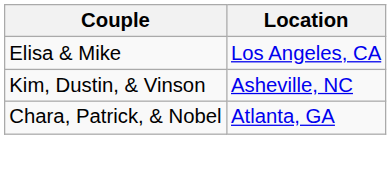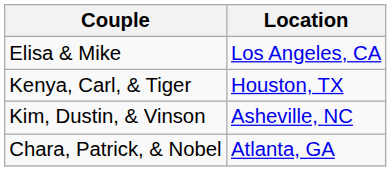 <table class="wikitable">
 <tr>
 <th>Couple</th>
 <th>Location</th>
 </tr>
 <tr>
 <td>Elisa & Mike</td>
 <td><a href='#'>Los Angeles, CA</a></td>
 </tr>
 <tr>
+<td>Kenya, Carl, & Tiger</td>
+<td><a href='#'>Houston, TX</a></td>
+</tr>
+<tr>
 <td>Kim, Dustin, & Vinson</td>
 <td><a href='#'>Asheville, NC</a></td>
 </tr>
 <tr>
 <td>Chara, Patrick, & Nobel</td>
 <td><a href='#'>Atlanta, GA</a></td>
 </tr>
 </table>
